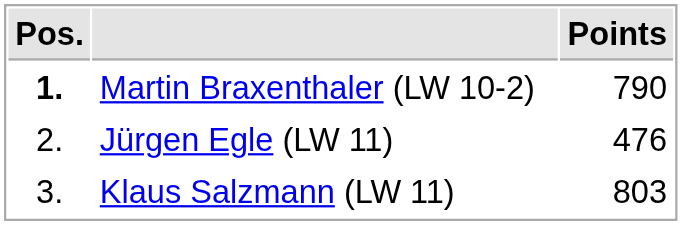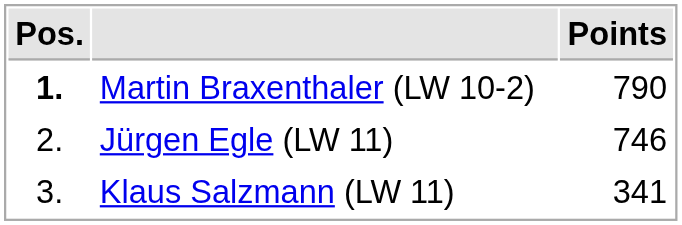 <table cellspacing="1" cellpadding="3" style="border:1px solid #AAAAAA;font-size:90%">
 <tr bgcolor="#E4E4E4">
 <th style="border-bottom:1px solid #AAAAAA" width=10>Pos.</th>
 <th style="border-bottom:1px solid #AAAAAA" width=200></th>
 <th style="border-bottom:1px solid #AAAAAA" width=20>Points</th>
 </tr>
 <tr>
 <td align="center"><strong>1.</strong></td>
 <td> <a href='#'>Martin Braxenthaler</a> (LW 10-2)</td>
 <td align="right">790</td>
 </tr>
 <tr>
 <td align="center">2.</td>
 <td> <a href='#'>Jürgen Egle</a> (LW 11)</td>
-<td align="right">476</td>
+<td align="right">746</td>
 </tr>
 <tr>
 <td align="center">3.</td>
 <td> <a href='#'>Klaus Salzmann</a> (LW 11)</td>
-<td align="right">803</td>
+<td align="right">341</td>
 </tr>
 </table>
